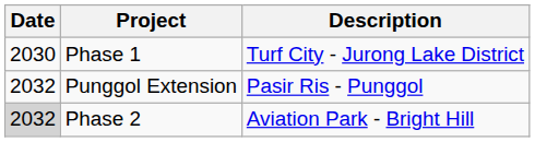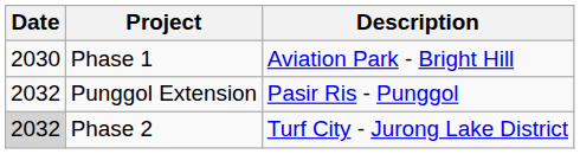 <table class="wikitable">
 <tr>
 <th>Date</th>
 <th>Project</th>
 <th>Description</th>
 </tr>
 <tr>
 <td>2030</td>
 <td>Phase 1</td>
-<td><a href='#'>Turf City</a> - <a href='#'>Jurong Lake District</a></td>
+<td><a href='#'>Aviation Park</a> - <a href='#'>Bright Hill</a></td>
 </tr>
 <tr>
 <td>2032</td>
 <td>Punggol Extension</td>
 <td><a href='#'>Pasir Ris</a> - <a href='#'>Punggol</a></td>
 </tr>
 <tr>
 <td style="background: lightgrey;">2032</td>
 <td>Phase 2</td>
-<td><a href='#'>Aviation Park</a> - <a href='#'>Bright Hill</a></td>
+<td><a href='#'>Turf City</a> - <a href='#'>Jurong Lake District</a></td>
 </tr>
 </table>
